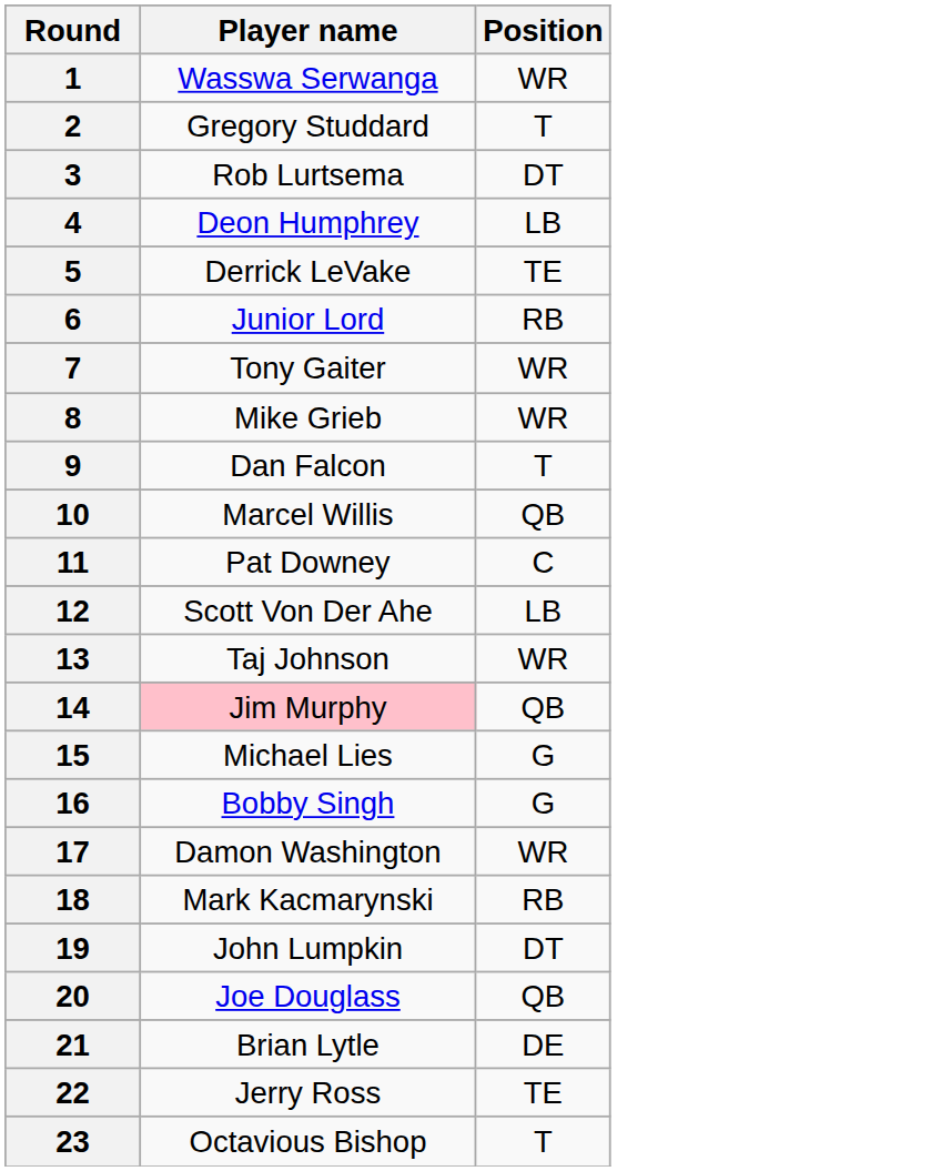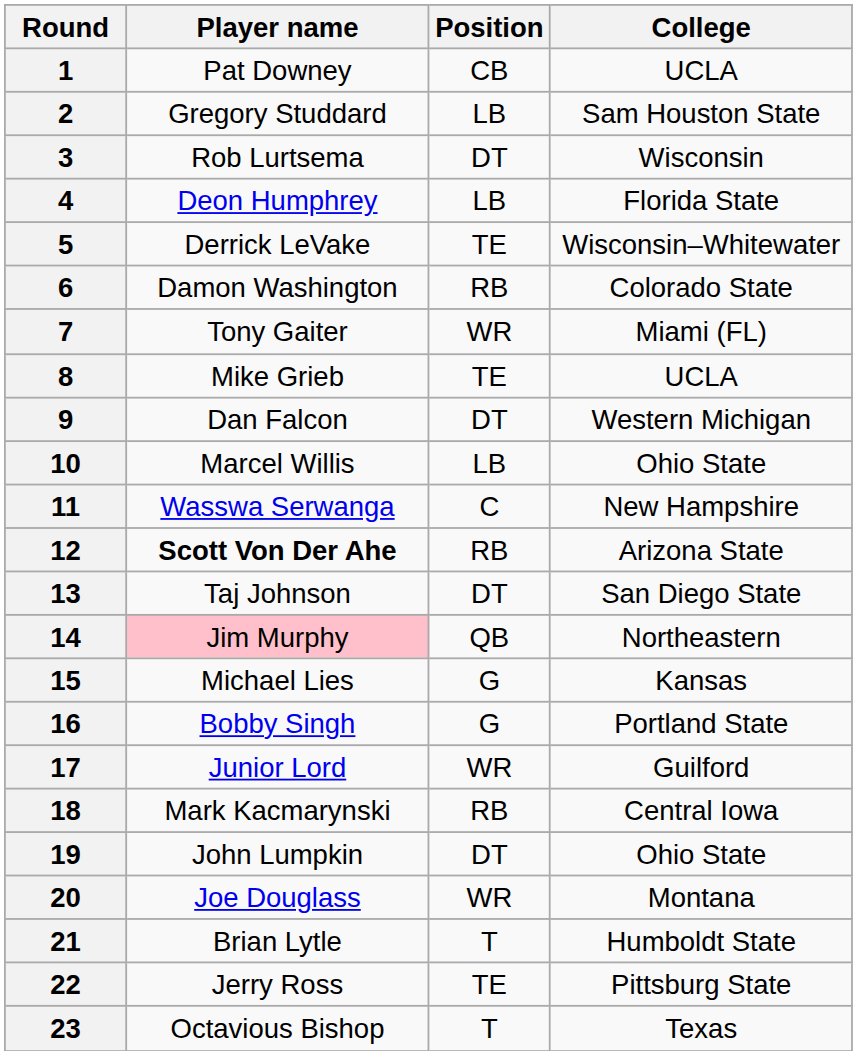 <table class="wikitable" style="font-size:95%; text-align:center">
 <tr>
 <th width="60">Round</th>
 <th width="160">Player name</th>
 <th width="60">Position</th>
+<th width="160">College</th>
 </tr>
 <tr>
 <th>1</th>
-<td><a href='#'>Wasswa Serwanga</a></td>
-<td>WR</td>
+<td>Pat Downey</td>
+<td>CB</td>
+<td>UCLA</td>
 </tr>
 <tr>
 <th>2</th>
 <td>Gregory Studdard</td>
-<td>T</td>
+<td>LB</td>
+<td>Sam Houston State</td>
 </tr>
 <tr>
 <th>3</th>
 <td>Rob Lurtsema</td>
 <td>DT</td>
+<td>Wisconsin</td>
 </tr>
 <tr>
 <th>4</th>
 <td><a href='#'>Deon Humphrey</a></td>
 <td>LB</td>
+<td>Florida State</td>
 </tr>
 <tr>
 <th>5</th>
 <td>Derrick LeVake</td>
 <td>TE</td>
+<td>Wisconsin–Whitewater</td>
 </tr>
 <tr>
 <th>6</th>
-<td><a href='#'>Junior Lord</a></td>
+<td>Damon Washington</td>
 <td>RB</td>
+<td>Colorado State</td>
 </tr>
 <tr>
 <th>7</th>
 <td>Tony Gaiter</td>
 <td>WR</td>
+<td>Miami (FL)</td>
 </tr>
 <tr>
 <th>8</th>
 <td>Mike Grieb</td>
-<td>WR</td>
+<td>TE</td>
+<td>UCLA</td>
 </tr>
 <tr>
 <th>9</th>
 <td>Dan Falcon</td>
-<td>T</td>
+<td>DT</td>
+<td>Western Michigan</td>
 </tr>
 <tr>
 <th>10</th>
 <td>Marcel Willis</td>
-<td>QB</td>
+<td>LB</td>
+<td>Ohio State</td>
 </tr>
 <tr>
 <th>11</th>
-<td>Pat Downey</td>
+<td><a href='#'>Wasswa Serwanga</a></td>
 <td>C</td>
+<td>New Hampshire</td>
 </tr>
 <tr>
 <th>12</th>
-<td>Scott Von Der Ahe</td>
-<td>LB</td>
+<td><strong>Scott Von Der Ahe</strong></td>
+<td>RB</td>
+<td>Arizona State</td>
 </tr>
 <tr>
 <th>13</th>
 <td>Taj Johnson</td>
-<td>WR</td>
+<td>DT</td>
+<td>San Diego State</td>
 </tr>
 <tr>
 <th>14</th>
 <td style="background: pink;">Jim Murphy</td>
 <td>QB</td>
+<td>Northeastern</td>
 </tr>
 <tr>
 <th>15</th>
 <td>Michael Lies</td>
 <td>G</td>
+<td>Kansas</td>
 </tr>
 <tr>
 <th>16</th>
 <td><a href='#'>Bobby Singh</a></td>
 <td>G</td>
+<td>Portland State</td>
 </tr>
 <tr>
 <th>17</th>
-<td>Damon Washington</td>
+<td><a href='#'>Junior Lord</a></td>
 <td>WR</td>
+<td>Guilford</td>
 </tr>
 <tr>
 <th>18</th>
 <td>Mark Kacmarynski</td>
 <td>RB</td>
+<td>Central Iowa</td>
 </tr>
 <tr>
 <th>19</th>
 <td>John Lumpkin</td>
 <td>DT</td>
+<td>Ohio State</td>
 </tr>
 <tr>
 <th>20</th>
 <td><a href='#'>Joe Douglass</a></td>
-<td>QB</td>
+<td>WR</td>
+<td>Montana</td>
 </tr>
 <tr>
 <th>21</th>
 <td>Brian Lytle</td>
-<td>DE</td>
+<td>T</td>
+<td>Humboldt State</td>
 </tr>
 <tr>
 <th>22</th>
 <td>Jerry Ross</td>
 <td>TE</td>
+<td>Pittsburg State</td>
 </tr>
 <tr>
 <th>23</th>
 <td>Octavious Bishop</td>
 <td>T</td>
+<td>Texas</td>
 </tr>
 </table>
